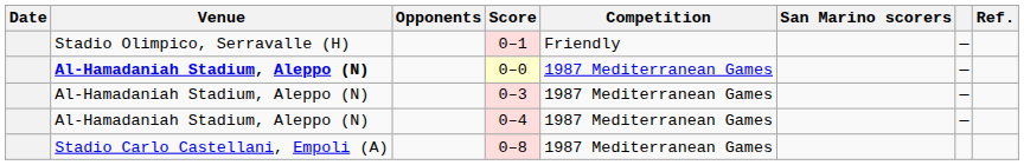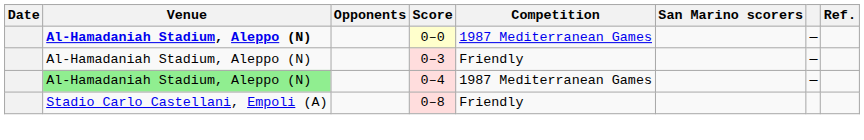 <table class="wikitable plainrowheaders sortable">
 <tr>
 <th scope="col">Date</th>
 <th scope="col">Venue</th>
 <th scope="col">Opponents</th>
 <th scope="col">Score</th>
 <th scope="col">Competition</th>
 <th scope="col" class="unsortable">San Marino scorers</th>
 <th scope="col"></th>
 <th scope="col" class="unsortable">Ref.</th>
-</tr>
-<tr>
-<th scope="row"></th>
-<td>Stadio Olimpico, Serravalle (H)</td>
-<td></td>
-<td style="text-align:center" bgcolor=#ffdddd>0–1</td>
-<td>Friendly</td>
-<td></td>
-<td>—</td>
-<td></td>
 </tr>
 <tr>
 <th scope="row"></th>
 <td><strong><a href='#'>Al-Hamadaniah Stadium</a>, <a href='#'>Aleppo</a> (N)</strong></td>
 <td></td>
 <td style="text-align:center" bgcolor=#ffffcc>0–0</td>
 <td><a href='#'>1987 Mediterranean Games</a></td>
 <td></td>
 <td>—</td>
 <td></td>
 </tr>
 <tr>
 <th scope="row"></th>
 <td>Al-Hamadaniah Stadium, Aleppo (N)</td>
 <td></td>
 <td style="text-align:center" bgcolor=#ffdddd>0–3</td>
-<td>1987 Mediterranean Games</td>
+<td>Friendly</td>
 <td></td>
 <td>—</td>
 <td></td>
 </tr>
 <tr>
 <th scope="row"></th>
-<td>Al-Hamadaniah Stadium, Aleppo (N)</td>
+<td style="background: lightgreen;">Al-Hamadaniah Stadium, Aleppo (N)</td>
 <td></td>
 <td style="text-align:center" bgcolor=#ffdddd>0–4</td>
 <td>1987 Mediterranean Games</td>
 <td></td>
 <td>—</td>
 <td></td>
 </tr>
 <tr>
 <th scope="row"></th>
 <td><a href='#'>Stadio Carlo Castellani</a>, <a href='#'>Empoli</a> (A)</td>
 <td></td>
 <td style="text-align:center" bgcolor=#ffdddd>0–8</td>
-<td>1987 Mediterranean Games</td>
+<td>Friendly</td>
 <td></td>
 <td></td>
 <td></td>
 </tr>
 </table>
